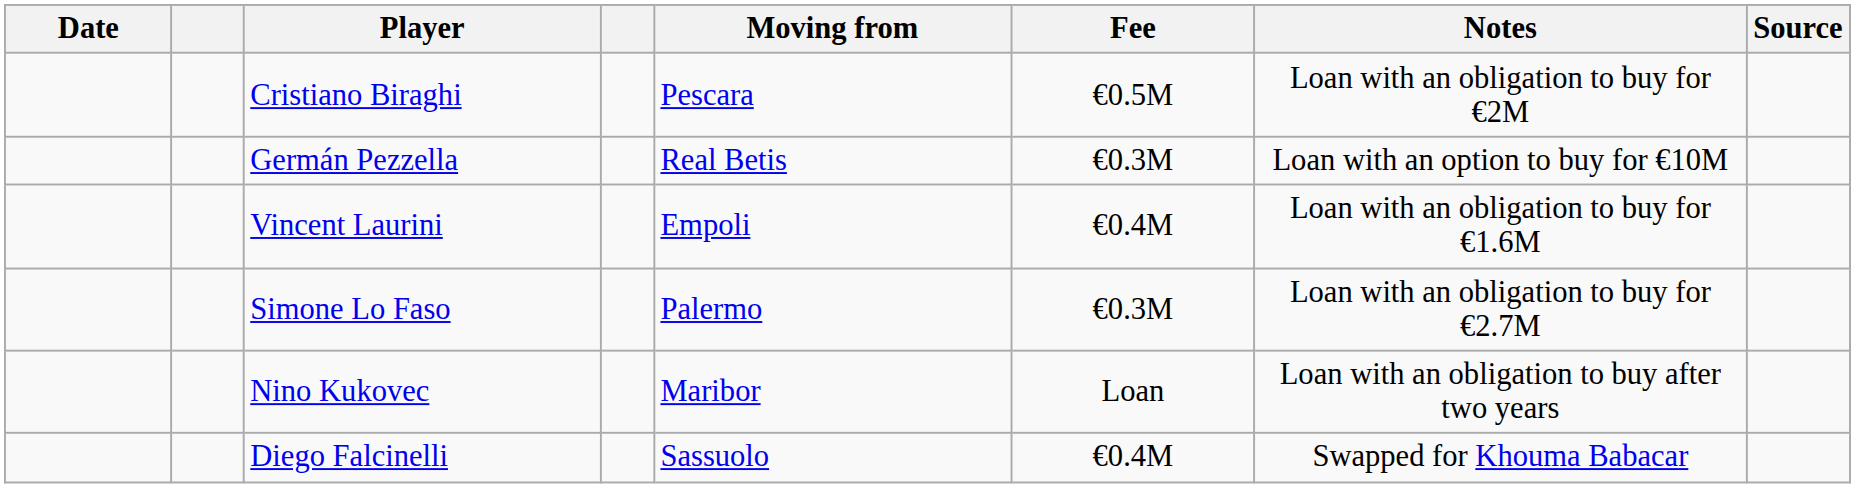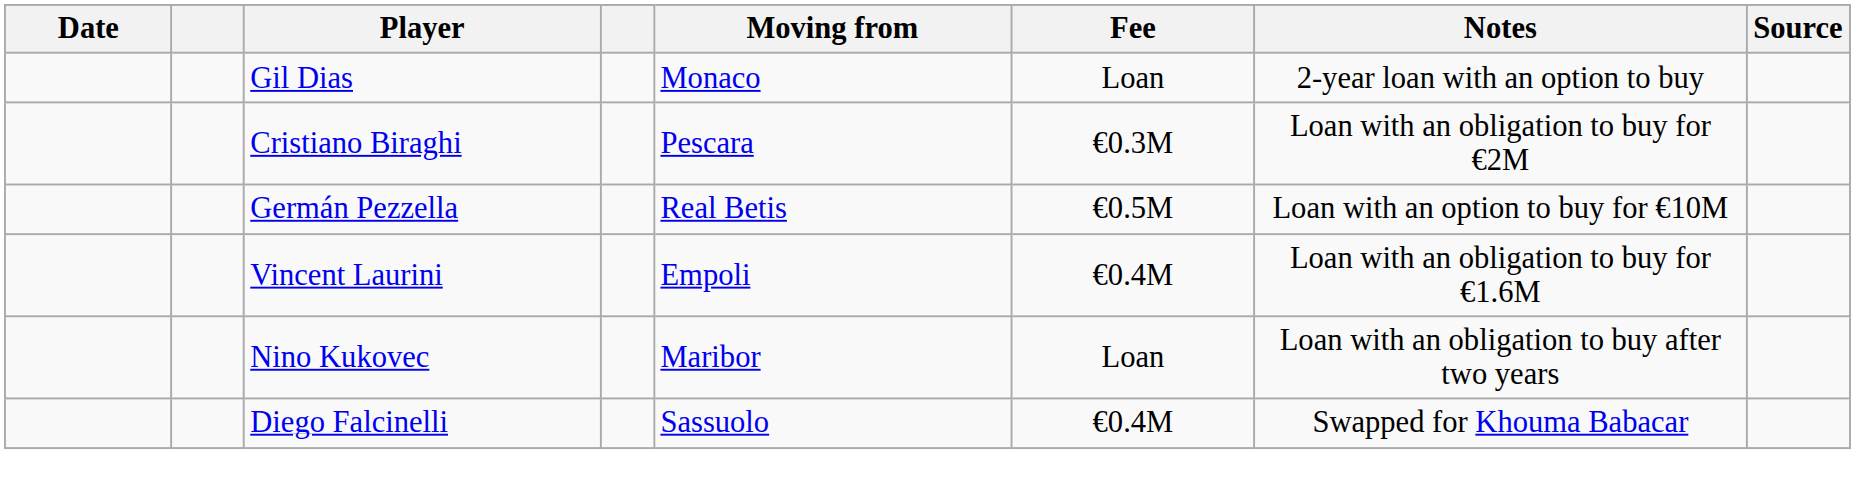 <table class="wikitable sortable">
 <tr>
 <th style="width:80px;">Date</th>
 <th style="width:30px;"></th>
 <th style="width:180px;">Player</th>
 <th style="width:20px;"></th>
 <th style="width:180px;">Moving from</th>
 <th style="width:120px;" class="unsortable">Fee</th>
 <th style="width:250px;" class="unsortable">Notes</th>
 <th style="width:20px;">Source</th>
 </tr>
 <tr>
 <td></td>
 <td align=center></td>
+<td> <a href='#'>Gil Dias</a></td>
+<td align=center></td>
+<td> <a href='#'>Monaco</a></td>
+<td align=center>Loan</td>
+<td align=center>2-year loan with an option to buy</td>
+<td></td>
+</tr>
+<tr>
+<td></td>
+<td align=center></td>
 <td> <a href='#'>Cristiano Biraghi</a></td>
 <td align=center></td>
 <td> <a href='#'>Pescara</a></td>
-<td align=center>€0.5M</td>
+<td align=center>€0.3M</td>
 <td align=center>Loan with an obligation to buy for €2M</td>
 <td></td>
 </tr>
 <tr>
 <td></td>
 <td align=center></td>
 <td> <a href='#'>Germán Pezzella</a></td>
 <td align=center></td>
 <td> <a href='#'>Real Betis</a></td>
-<td align=center>€0.3M</td>
+<td align=center>€0.5M</td>
 <td align=center>Loan with an option to buy for €10M</td>
 <td></td>
 </tr>
 <tr>
 <td></td>
 <td align=center></td>
 <td> <a href='#'>Vincent Laurini</a></td>
 <td align=center></td>
 <td> <a href='#'>Empoli</a></td>
 <td align=center>€0.4M</td>
 <td align=center>Loan with an obligation to buy for €1.6M</td>
-<td></td>
-</tr>
-<tr>
-<td></td>
-<td align=center></td>
-<td> <a href='#'>Simone Lo Faso</a></td>
-<td align=center></td>
-<td> <a href='#'>Palermo</a></td>
-<td align=center>€0.3M</td>
-<td align=center>Loan with an obligation to buy for €2.7M</td>
 <td></td>
 </tr>
 <tr>
 <td></td>
 <td align=center></td>
 <td> <a href='#'>Nino Kukovec</a></td>
 <td align=center></td>
 <td> <a href='#'>Maribor</a></td>
 <td align=center>Loan</td>
 <td align=center>Loan with an obligation to buy after two years</td>
 <td></td>
 </tr>
 <tr>
 <td></td>
 <td align=center></td>
 <td> <a href='#'>Diego Falcinelli</a></td>
 <td align=center></td>
 <td> <a href='#'>Sassuolo</a></td>
 <td align=center>€0.4M</td>
 <td align=center>Swapped for <a href='#'>Khouma Babacar</a></td>
 <td></td>
 </tr>
 </table>
